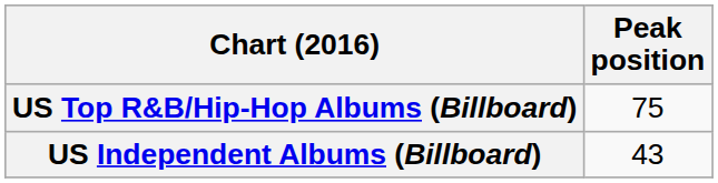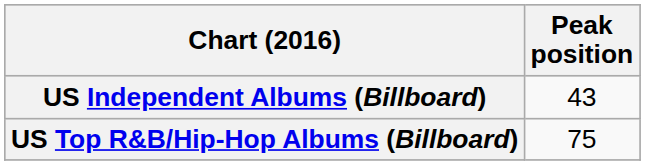 <table class="wikitable sortable plainrowheaders" style="text-align:center">
 <tr>
 <th scope="col">Chart (2016)</th>
 <th scope="col">Peak<br> position</th>
 </tr>
 <tr>
+<th scope="row">US <a href='#'>Independent Albums</a> (<em>Billboard</em>)</th>
+<td>43</td>
+</tr>
+<tr>
 <th scope="row">US <a href='#'>Top R&B/Hip-Hop Albums</a> (<em>Billboard</em>)</th>
 <td>75</td>
 </tr>
-<tr>
-<th scope="row">US <a href='#'>Independent Albums</a> (<em>Billboard</em>)</th>
-<td>43</td>
-</tr>
 </table>
